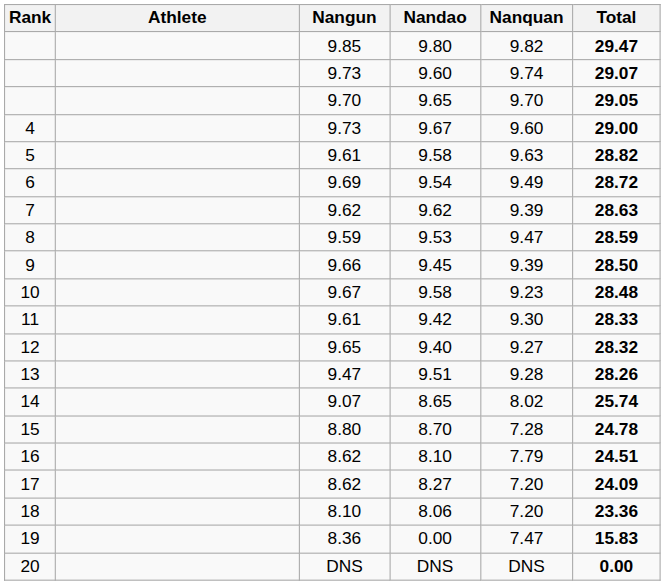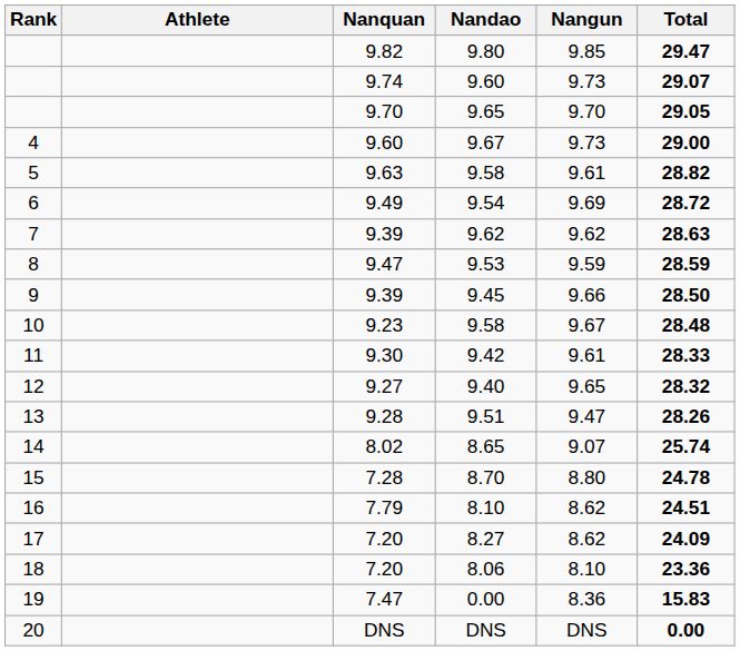 <table class=wikitable style="text-align:center">
 <tr>
 <th width=40>Rank</th>
 <th width=250>Athlete</th>
+<th width=80>Nanquan</th>
+<th width=80>Nandao</th>
 <th width=80>Nangun</th>
-<th width=80>Nandao</th>
-<th width=80>Nanquan</th>
 <th width=80>Total</th>
 </tr>
 <tr>
 <td></td>
 <td align=left></td>
+<td>9.82</td>
+<td>9.80</td>
 <td>9.85</td>
-<td>9.80</td>
-<td>9.82</td>
 <td><strong>29.47</strong></td>
 </tr>
 <tr>
 <td></td>
 <td align=left></td>
+<td>9.74</td>
+<td>9.60</td>
 <td>9.73</td>
-<td>9.60</td>
-<td>9.74</td>
 <td><strong>29.07</strong></td>
 </tr>
 <tr>
 <td></td>
 <td align=left></td>
 <td>9.70</td>
 <td>9.65</td>
 <td>9.70</td>
 <td><strong>29.05</strong></td>
 </tr>
 <tr>
 <td>4</td>
 <td align=left></td>
+<td>9.60</td>
+<td>9.67</td>
 <td>9.73</td>
-<td>9.67</td>
-<td>9.60</td>
 <td><strong>29.00</strong></td>
 </tr>
 <tr>
 <td>5</td>
 <td align=left></td>
+<td>9.63</td>
+<td>9.58</td>
 <td>9.61</td>
-<td>9.58</td>
-<td>9.63</td>
 <td><strong>28.82</strong></td>
 </tr>
 <tr>
 <td>6</td>
 <td align=left></td>
+<td>9.49</td>
+<td>9.54</td>
 <td>9.69</td>
-<td>9.54</td>
-<td>9.49</td>
 <td><strong>28.72</strong></td>
 </tr>
 <tr>
 <td>7</td>
 <td align=left></td>
+<td>9.39</td>
 <td>9.62</td>
 <td>9.62</td>
-<td>9.39</td>
 <td><strong>28.63</strong></td>
 </tr>
 <tr>
 <td>8</td>
 <td align=left></td>
+<td>9.47</td>
+<td>9.53</td>
 <td>9.59</td>
-<td>9.53</td>
-<td>9.47</td>
 <td><strong>28.59</strong></td>
 </tr>
 <tr>
 <td>9</td>
 <td align=left></td>
+<td>9.39</td>
+<td>9.45</td>
 <td>9.66</td>
-<td>9.45</td>
-<td>9.39</td>
 <td><strong>28.50</strong></td>
 </tr>
 <tr>
 <td>10</td>
 <td align=left></td>
+<td>9.23</td>
+<td>9.58</td>
 <td>9.67</td>
-<td>9.58</td>
-<td>9.23</td>
 <td><strong>28.48</strong></td>
 </tr>
 <tr>
 <td>11</td>
 <td align=left></td>
+<td>9.30</td>
+<td>9.42</td>
 <td>9.61</td>
-<td>9.42</td>
-<td>9.30</td>
 <td><strong>28.33</strong></td>
 </tr>
 <tr>
 <td>12</td>
 <td align=left></td>
+<td>9.27</td>
+<td>9.40</td>
 <td>9.65</td>
-<td>9.40</td>
-<td>9.27</td>
 <td><strong>28.32</strong></td>
 </tr>
 <tr>
 <td>13</td>
 <td align=left></td>
+<td>9.28</td>
+<td>9.51</td>
 <td>9.47</td>
-<td>9.51</td>
-<td>9.28</td>
 <td><strong>28.26</strong></td>
 </tr>
 <tr>
 <td>14</td>
 <td align=left></td>
+<td>8.02</td>
+<td>8.65</td>
 <td>9.07</td>
-<td>8.65</td>
-<td>8.02</td>
 <td><strong>25.74</strong></td>
 </tr>
 <tr>
 <td>15</td>
 <td align=left></td>
+<td>7.28</td>
+<td>8.70</td>
 <td>8.80</td>
-<td>8.70</td>
-<td>7.28</td>
 <td><strong>24.78</strong></td>
 </tr>
 <tr>
 <td>16</td>
 <td align=left></td>
+<td>7.79</td>
+<td>8.10</td>
 <td>8.62</td>
-<td>8.10</td>
-<td>7.79</td>
 <td><strong>24.51</strong></td>
 </tr>
 <tr>
 <td>17</td>
 <td align=left></td>
+<td>7.20</td>
+<td>8.27</td>
 <td>8.62</td>
-<td>8.27</td>
-<td>7.20</td>
 <td><strong>24.09</strong></td>
 </tr>
 <tr>
 <td>18</td>
 <td align=left></td>
+<td>7.20</td>
+<td>8.06</td>
 <td>8.10</td>
-<td>8.06</td>
-<td>7.20</td>
 <td><strong>23.36</strong></td>
 </tr>
 <tr>
 <td>19</td>
 <td align=left></td>
+<td>7.47</td>
+<td>0.00</td>
 <td>8.36</td>
-<td>0.00</td>
-<td>7.47</td>
 <td><strong>15.83</strong></td>
 </tr>
 <tr>
 <td>20</td>
 <td align=left></td>
 <td>DNS</td>
 <td>DNS</td>
 <td>DNS</td>
 <td><strong>0.00</strong></td>
 </tr>
 </table>
